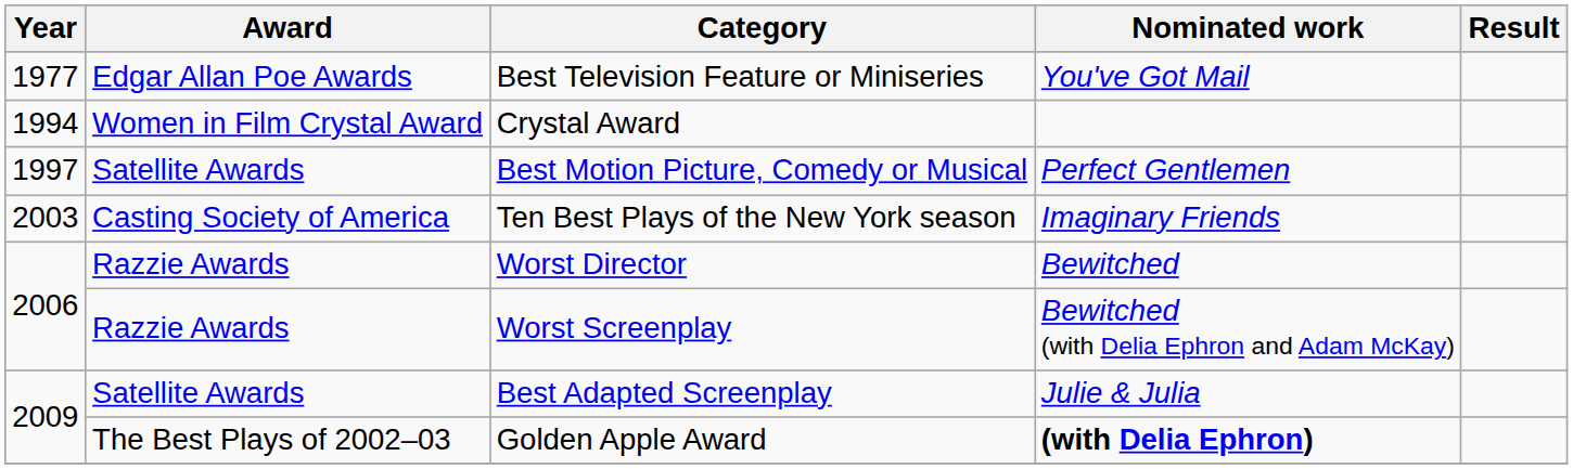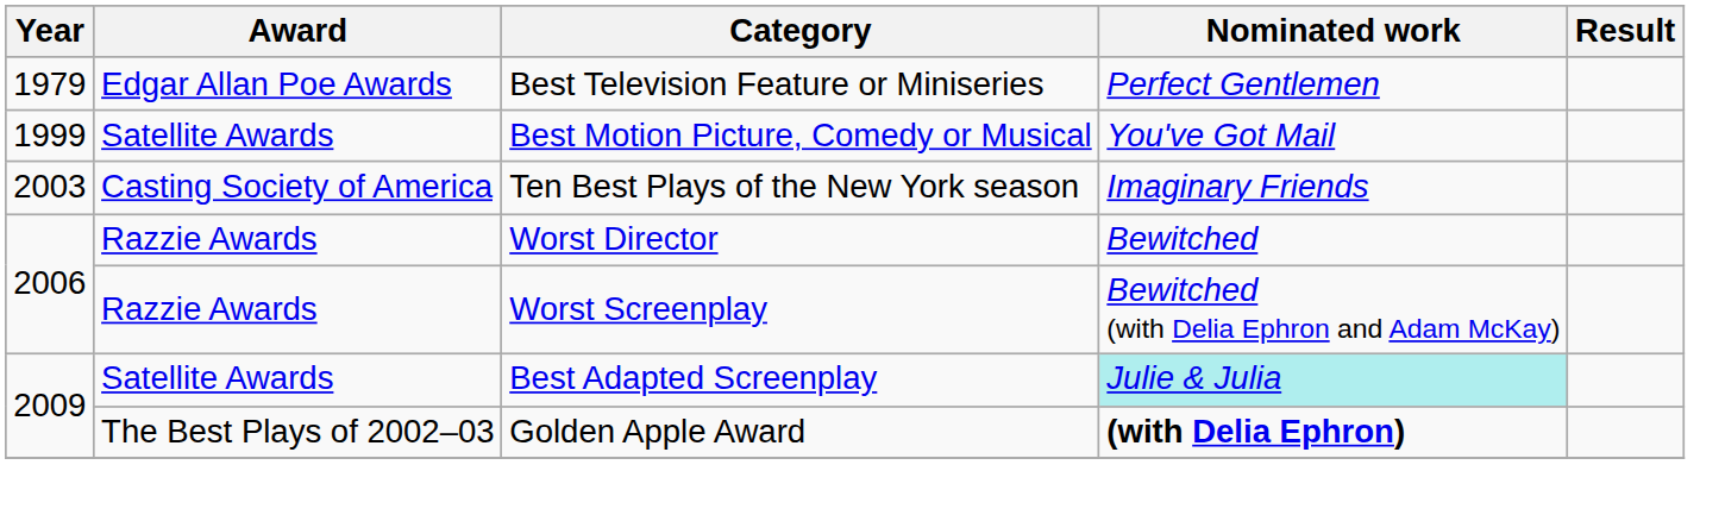 <table class="wikitable unsortable">
 <tr>
 <th>Year</th>
 <th>Award</th>
 <th>Category</th>
 <th>Nominated work</th>
 <th>Result</th>
 </tr>
 <tr>
-<td>1977</td>
+<td>1979</td>
 <td><a href='#'>Edgar Allan Poe Awards</a></td>
 <td>Best Television Feature or Miniseries</td>
-<td><em><a href='#'>You've Got Mail</a></em></td>
+<td><em><a href='#'>Perfect Gentlemen</a></em></td>
 <td></td>
 </tr>
 <tr>
-<td>1994</td>
-<td><a href='#'>Women in Film Crystal Award</a></td>
-<td>Crystal Award</td>
-<td></td>
-<td></td>
-</tr>
-<tr>
-<td>1997</td>
+<td>1999</td>
 <td><a href='#'>Satellite Awards</a></td>
 <td><a href='#'>Best Motion Picture, Comedy or Musical</a></td>
-<td><em><a href='#'>Perfect Gentlemen</a></em></td>
+<td><em><a href='#'>You've Got Mail</a></em></td>
 <td></td>
 </tr>
 <tr>
 <td>2003</td>
 <td><a href='#'>Casting Society of America</a></td>
 <td>Ten Best Plays of the New York season</td>
 <td><a href='#'><em>Imaginary Friends</em></a></td>
 <td></td>
 </tr>
 <tr>
 <td rowspan=2>2006</td>
 <td><a href='#'>Razzie Awards</a></td>
 <td><a href='#'>Worst Director</a></td>
 <td><em><a href='#'>Bewitched</a></em></td>
 <td></td>
 </tr>
 <tr>
 <td><a href='#'>Razzie Awards</a></td>
 <td><a href='#'>Worst Screenplay</a></td>
 <td><em><a href='#'>Bewitched</a></em><br><small>(with <a href='#'>Delia Ephron</a> and <a href='#'>Adam McKay</a>)</small></td>
 <td></td>
 </tr>
 <tr>
 <td rowspan=2>2009</td>
 <td><a href='#'>Satellite Awards</a></td>
 <td><a href='#'>Best Adapted Screenplay</a></td>
-<td><em><a href='#'>Julie & Julia</a></em></td>
+<td style="background: paleturquoise;"><em><a href='#'>Julie & Julia</a></em></td>
 <td></td>
 </tr>
 <tr>
 <td>The Best Plays of 2002–03</td>
 <td>Golden Apple Award</td>
 <td><strong>(with <a href='#'>Delia Ephron</a>)</strong></td>
 <td></td>
 </tr>
 <tr>
 </tr>
 </table>
